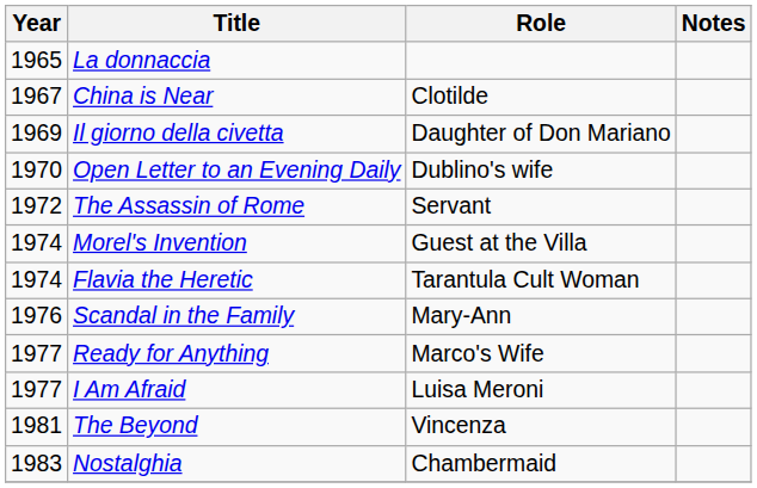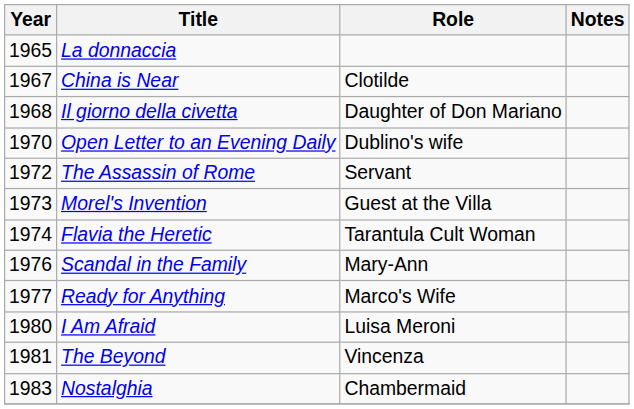 <table class="wikitable sortable">
 <tr>
 <th>Year</th>
 <th>Title</th>
 <th>Role</th>
 <th class="unsortable">Notes</th>
 </tr>
 <tr>
 <td>1965</td>
 <td><em><a href='#'>La donnaccia</a></em></td>
 <td></td>
 <td></td>
 </tr>
 <tr>
 <td>1967</td>
 <td><em><a href='#'>China is Near</a></em></td>
 <td>Clotilde</td>
 <td></td>
 </tr>
 <tr>
-<td>1969</td>
+<td>1968</td>
 <td><em><a href='#'>Il giorno della civetta</a></em></td>
 <td>Daughter of Don Mariano</td>
 <td></td>
 </tr>
 <tr>
 <td>1970</td>
 <td><em><a href='#'>Open Letter to an Evening Daily</a></em></td>
 <td>Dublino's wife</td>
 <td></td>
 </tr>
 <tr>
 <td>1972</td>
 <td><em><a href='#'>The Assassin of Rome</a></em></td>
 <td>Servant</td>
 <td></td>
 </tr>
 <tr>
-<td>1974</td>
+<td>1973</td>
 <td><em><a href='#'>Morel's Invention</a></em></td>
 <td>Guest at the Villa</td>
 <td></td>
 </tr>
 <tr>
 <td>1974</td>
 <td><em><a href='#'>Flavia the Heretic</a></em></td>
 <td>Tarantula Cult Woman</td>
 <td></td>
 </tr>
 <tr>
 <td>1976</td>
 <td><em><a href='#'>Scandal in the Family</a></em></td>
 <td>Mary-Ann</td>
 <td></td>
 </tr>
 <tr>
 <td>1977</td>
 <td><em><a href='#'>Ready for Anything</a></em></td>
 <td>Marco's Wife</td>
 <td></td>
 </tr>
 <tr>
-<td>1977</td>
+<td>1980</td>
 <td><em><a href='#'>I Am Afraid</a></em></td>
 <td>Luisa Meroni</td>
 <td></td>
 </tr>
 <tr>
 <td>1981</td>
 <td><em><a href='#'>The Beyond</a></em></td>
 <td>Vincenza</td>
 <td></td>
 </tr>
 <tr>
 <td>1983</td>
 <td><em><a href='#'>Nostalghia</a></em></td>
 <td>Chambermaid</td>
 <td></td>
 </tr>
 <tr>
 </tr>
 </table>
